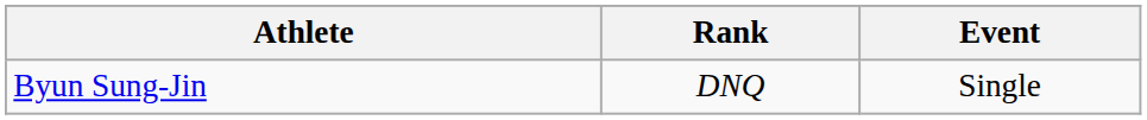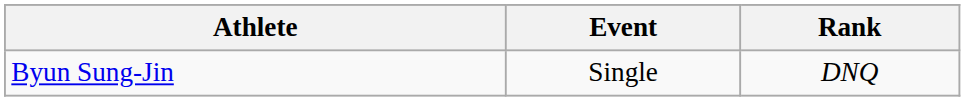 <table class=wikitable style="font-size:90%; text-align:center; width:40%">
 <tr>
 <th>Athlete</th>
+<th>Event</th>
 <th>Rank</th>
-<th>Event</th>
 </tr>
 <tr>
 <td rowspan=1 align=left><a href='#'>Byun Sung-Jin</a></td>
+<td>Single</td>
 <td><em>DNQ</em></td>
-<td>Single</td>
 </tr>
 </table>
